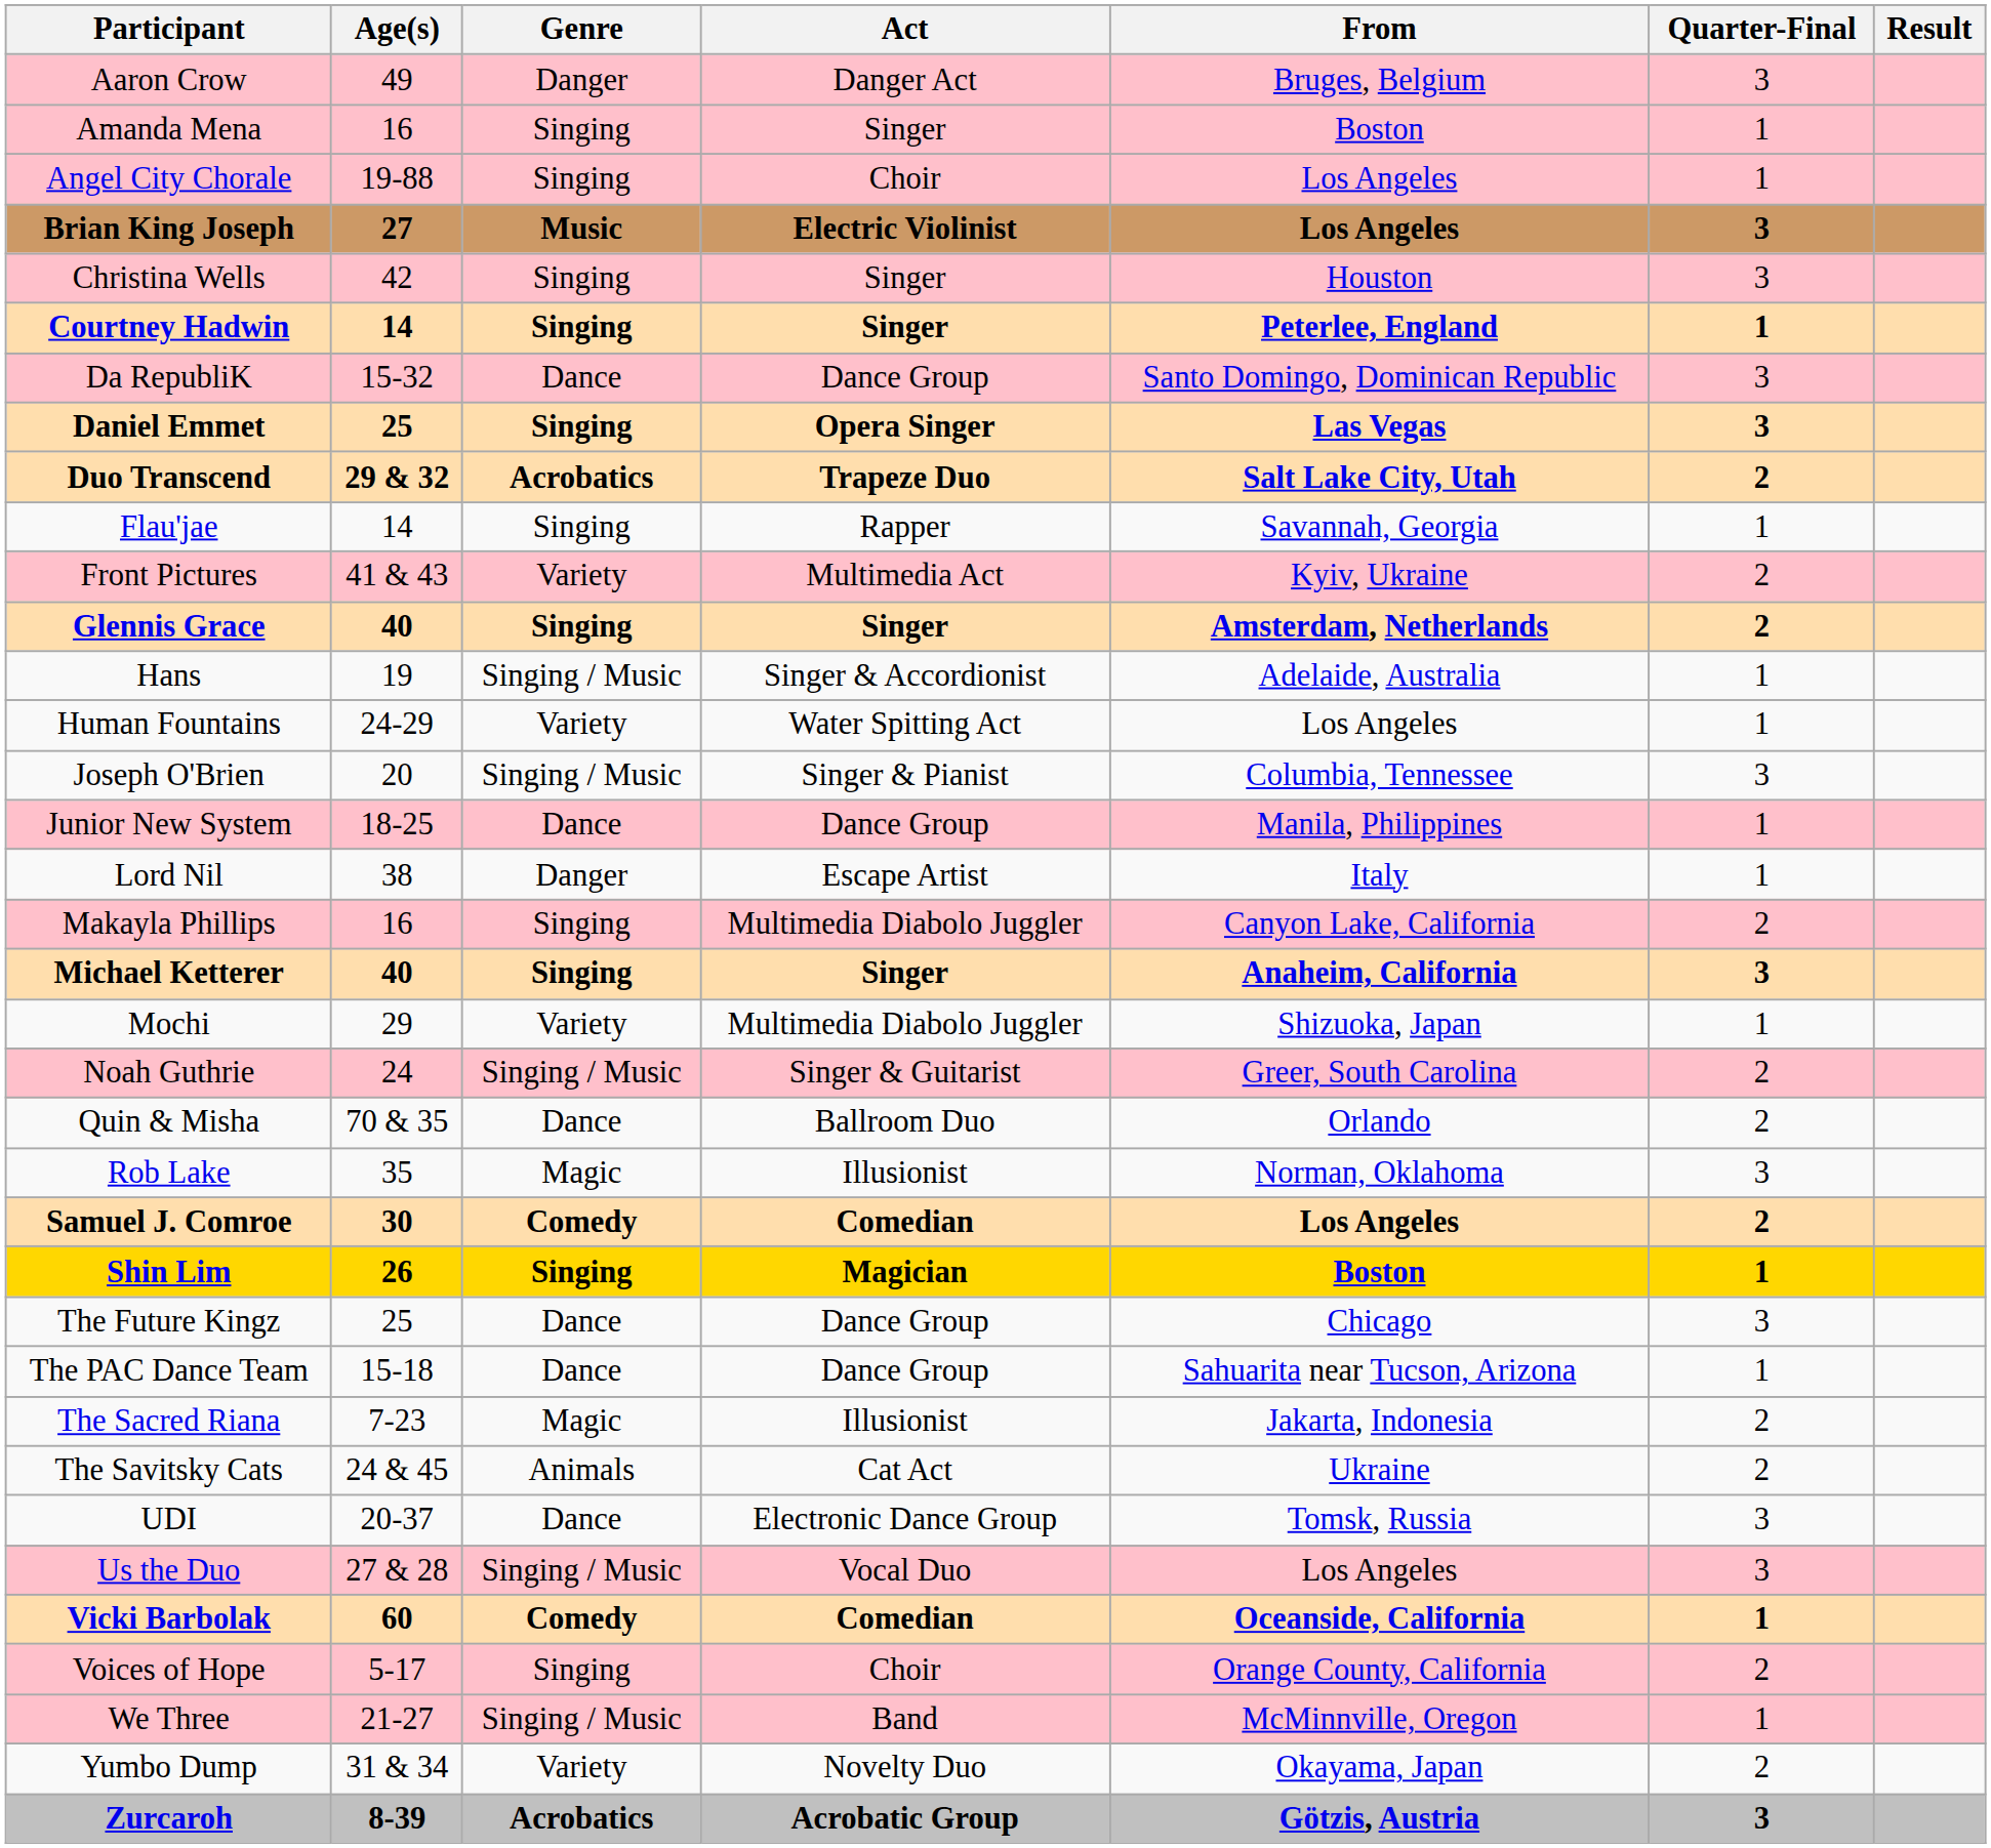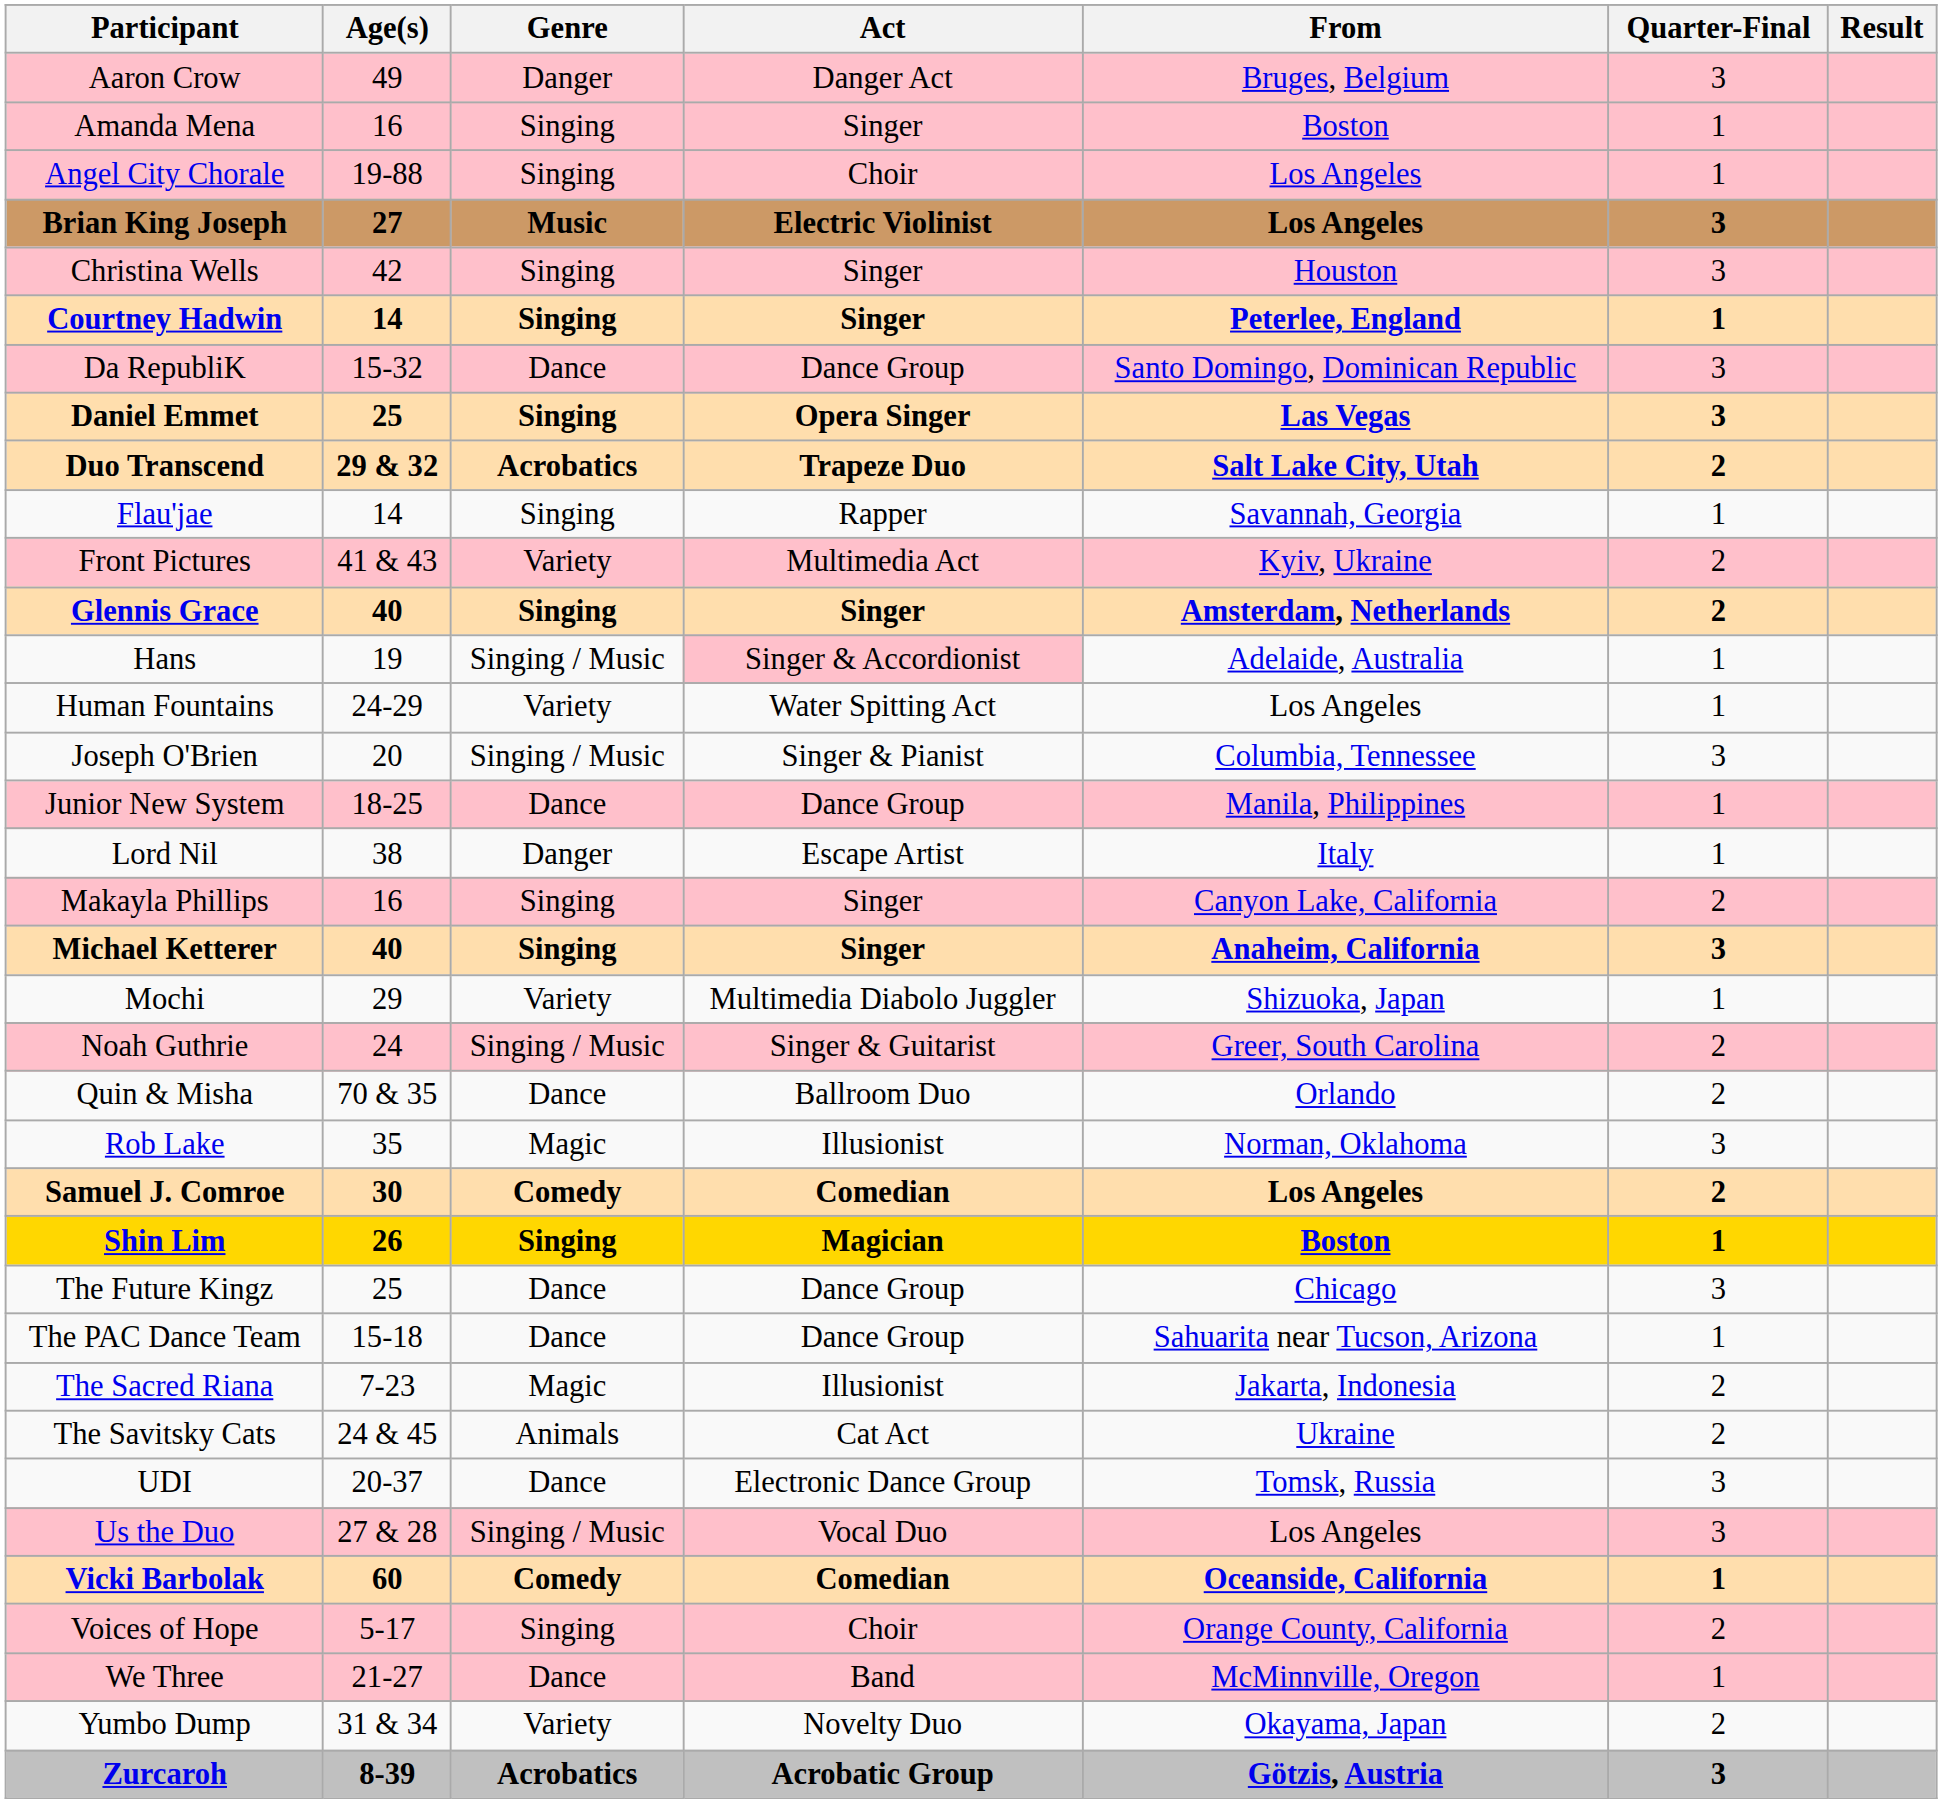 <table class="wikitable sortable" style="margin-left: auto; margin-right: auto; border: none; width:80%; text-align:center;">
 <tr valign="top">
 <th>Participant</th>
 <th class="unsortable">Age(s) </th>
 <th>Genre</th>
 <th class="unsortable">Act</th>
 <th>From</th>
 <th>Quarter-Final</th>
 <th>Result</th>
 </tr>
 <tr style="background:pink;">
 <td>Aaron Crow</td>
 <td>49</td>
 <td>Danger</td>
 <td>Danger Act</td>
 <td><a href='#'>Bruges</a>, <a href='#'>Belgium</a></td>
 <td>3</td>
 <td></td>
 </tr>
 <tr style="background:pink;">
 <td>Amanda Mena </td>
 <td>16</td>
 <td>Singing</td>
 <td>Singer</td>
 <td><a href='#'>Boston</a></td>
 <td>1</td>
 <td></td>
 </tr>
 <tr style="background:pink;">
 <td><a href='#'>Angel City Chorale</a> </td>
 <td>19-88</td>
 <td>Singing</td>
 <td>Choir</td>
 <td><a href='#'>Los Angeles</a></td>
 <td>1</td>
 <td></td>
 </tr>
 <tr style="background:#c96;">
 <td><strong>Brian King Joseph</strong></td>
 <td><strong>27</strong></td>
 <td><strong>Music</strong></td>
 <td><strong>Electric Violinist</strong></td>
 <td><strong>Los Angeles</strong></td>
 <td><strong>3</strong></td>
 <td><strong></strong></td>
 </tr>
 <tr style="background:pink;">
 <td>Christina Wells</td>
 <td>42</td>
 <td>Singing</td>
 <td>Singer</td>
 <td><a href='#'>Houston</a></td>
 <td>3</td>
 <td></td>
 </tr>
 <tr style="background:NavajoWhite">
 <td><strong><a href='#'>Courtney Hadwin</a></strong> </td>
 <td><strong>14</strong></td>
 <td><strong>Singing</strong></td>
 <td><strong>Singer</strong></td>
 <td><strong><a href='#'>Peterlee, England</a></strong></td>
 <td><strong>1</strong></td>
 <td><strong></strong></td>
 </tr>
 <tr style="background:pink;">
 <td>Da RepubliK</td>
 <td>15-32</td>
 <td>Dance</td>
 <td>Dance Group</td>
 <td><a href='#'>Santo Domingo</a>, <a href='#'>Dominican Republic</a></td>
 <td>3</td>
 <td></td>
 </tr>
 <tr style="color:black; background:NavajoWhite">
 <td><strong>Daniel Emmet</strong> </td>
 <td><strong>25</strong></td>
 <td><strong>Singing</strong></td>
 <td><strong>Opera Singer</strong></td>
 <td><strong><a href='#'>Las Vegas</a></strong></td>
 <td><strong>3</strong></td>
 <td><strong></strong></td>
 </tr>
 <tr style="background:NavajoWhite">
 <td><strong>Duo Transcend</strong></td>
 <td><strong>29 & 32</strong></td>
 <td><strong>Acrobatics</strong></td>
 <td><strong>Trapeze Duo</strong></td>
 <td><strong><a href='#'>Salt Lake City, Utah</a></strong></td>
 <td><strong>2</strong></td>
 <td><strong></strong></td>
 </tr>
 <tr>
 <td><a href='#'>Flau'jae</a> </td>
 <td>14</td>
 <td>Singing</td>
 <td>Rapper</td>
 <td><a href='#'>Savannah, Georgia</a></td>
 <td>1</td>
 <td></td>
 </tr>
 <tr style="background:pink;">
 <td>Front Pictures  </td>
 <td>41 & 43</td>
 <td>Variety</td>
 <td>Multimedia Act</td>
 <td><a href='#'>Kyiv</a>, <a href='#'>Ukraine</a></td>
 <td>2</td>
 <td></td>
 </tr>
 <tr style="background:NavajoWhite">
 <td><strong><a href='#'>Glennis Grace</a></strong></td>
 <td><strong>40</strong></td>
 <td><strong>Singing</strong></td>
 <td><strong>Singer</strong></td>
 <td><strong><a href='#'>Amsterdam</a>, <a href='#'>Netherlands</a></strong></td>
 <td><strong>2</strong></td>
 <td><strong></strong></td>
 </tr>
 <tr>
 <td>Hans</td>
 <td>19</td>
 <td>Singing / Music</td>
-<td>Singer & Accordionist</td>
+<td style="background: pink;">Singer & Accordionist</td>
 <td><a href='#'>Adelaide</a>, <a href='#'>Australia</a></td>
 <td>1</td>
 <td></td>
 </tr>
 <tr>
 <td>Human Fountains </td>
 <td>24-29</td>
 <td>Variety</td>
 <td>Water Spitting Act</td>
 <td>Los Angeles</td>
 <td>1</td>
 <td></td>
 </tr>
 <tr>
 <td>Joseph O'Brien</td>
 <td>20</td>
 <td>Singing / Music</td>
 <td>Singer & Pianist</td>
 <td><a href='#'>Columbia, Tennessee</a></td>
 <td>3</td>
 <td></td>
 </tr>
 <tr style="background:pink;">
 <td>Junior New System</td>
 <td>18-25</td>
 <td>Dance</td>
 <td>Dance Group</td>
 <td><a href='#'>Manila</a>, <a href='#'>Philippines</a></td>
 <td>1</td>
 <td></td>
 </tr>
 <tr>
 <td>Lord Nil</td>
 <td>38</td>
 <td>Danger</td>
 <td>Escape Artist</td>
 <td><a href='#'>Italy</a></td>
 <td>1</td>
 <td></td>
 </tr>
 <tr style="background:pink;">
 <td>Makayla Phillips </td>
 <td>16</td>
 <td>Singing</td>
-<td>Multimedia Diabolo Juggler</td>
+<td>Singer</td>
 <td><a href='#'>Canyon Lake, California</a></td>
 <td>2</td>
 <td></td>
 </tr>
 <tr style="background:Navajowhite">
 <td><strong>Michael Ketterer</strong> </td>
 <td><strong>40</strong></td>
 <td><strong>Singing</strong></td>
 <td><strong>Singer</strong></td>
 <td><strong><a href='#'>Anaheim, California</a></strong></td>
 <td><strong>3</strong></td>
 <td><strong></strong></td>
 </tr>
 <tr>
 <td>Mochi</td>
 <td>29</td>
 <td>Variety</td>
 <td>Multimedia Diabolo Juggler</td>
 <td><a href='#'>Shizuoka</a>, <a href='#'>Japan</a></td>
 <td>1</td>
 <td></td>
 </tr>
 <tr style="background:pink;">
 <td>Noah Guthrie</td>
 <td>24</td>
 <td>Singing / Music</td>
 <td>Singer & Guitarist</td>
 <td><a href='#'>Greer, South Carolina</a></td>
 <td>2</td>
 <td></td>
 </tr>
 <tr>
 <td>Quin & Misha </td>
 <td>70 & 35</td>
 <td>Dance</td>
 <td>Ballroom Duo</td>
 <td><a href='#'>Orlando</a></td>
 <td>2</td>
 <td></td>
 </tr>
 <tr>
 <td><a href='#'>Rob Lake</a></td>
 <td>35</td>
 <td>Magic</td>
 <td>Illusionist</td>
 <td><a href='#'>Norman, Oklahoma</a></td>
 <td>3</td>
 <td></td>
 </tr>
 <tr style="background:Navajowhite">
 <td><strong>Samuel J. Comroe</strong></td>
 <td><strong>30</strong></td>
 <td><strong>Comedy</strong></td>
 <td><strong>Comedian</strong></td>
 <td><strong>Los Angeles</strong></td>
 <td><strong>2</strong></td>
 <td><strong></strong></td>
 </tr>
 <tr style="background:gold;">
 <td><strong><a href='#'>Shin Lim</a></strong></td>
 <td><strong>26</strong></td>
 <td><strong>Singing</strong></td>
 <td><strong>Magician</strong></td>
 <td><strong><a href='#'>Boston</a></strong></td>
 <td><strong>1</strong></td>
 <td><strong></strong></td>
 </tr>
 <tr>
 <td>The Future Kingz</td>
 <td>25</td>
 <td>Dance</td>
 <td>Dance Group</td>
 <td><a href='#'>Chicago</a></td>
 <td>3</td>
 <td></td>
 </tr>
 <tr>
 <td>The PAC Dance Team</td>
 <td>15-18</td>
 <td>Dance</td>
 <td>Dance Group</td>
 <td><a href='#'>Sahuarita</a> near <a href='#'>Tucson, Arizona</a></td>
 <td>1</td>
 <td></td>
 </tr>
 <tr>
 <td><a href='#'>The Sacred Riana</a></td>
 <td>7-23</td>
 <td>Magic</td>
 <td>Illusionist</td>
 <td><a href='#'>Jakarta</a>, <a href='#'>Indonesia</a></td>
 <td>2</td>
 <td></td>
 </tr>
 <tr>
 <td>The Savitsky Cats</td>
 <td>24 & 45</td>
 <td>Animals</td>
 <td>Cat Act</td>
 <td><a href='#'>Ukraine</a></td>
 <td>2</td>
 <td></td>
 </tr>
 <tr>
 <td>UDI</td>
 <td>20-37</td>
 <td>Dance</td>
 <td>Electronic Dance Group</td>
 <td><a href='#'>Tomsk</a>, <a href='#'>Russia</a></td>
 <td>3</td>
 <td></td>
 </tr>
 <tr style="background:pink;">
 <td><a href='#'>Us the Duo</a></td>
 <td>27 & 28</td>
 <td>Singing / Music</td>
 <td>Vocal Duo</td>
 <td>Los Angeles</td>
 <td>3</td>
 <td></td>
 </tr>
 <tr style="background:Navajowhite">
 <td><strong><a href='#'>Vicki Barbolak</a></strong></td>
 <td><strong>60</strong></td>
 <td><strong>Comedy</strong></td>
 <td><strong>Comedian</strong></td>
 <td><strong><a href='#'>Oceanside, California</a></strong></td>
 <td><strong>1</strong></td>
 <td><strong></strong></td>
 </tr>
 <tr style="background:pink;">
 <td>Voices of Hope  </td>
 <td>5-17</td>
 <td>Singing</td>
 <td>Choir</td>
 <td><a href='#'>Orange County, California</a></td>
 <td>2</td>
 <td></td>
 </tr>
 <tr style="background:pink;">
 <td>We Three</td>
 <td>21-27</td>
-<td>Singing / Music</td>
+<td>Dance</td>
 <td>Band</td>
 <td><a href='#'>McMinnville, Oregon</a></td>
 <td>1</td>
 <td></td>
 </tr>
 <tr>
 <td>Yumbo Dump</td>
 <td>31 & 34</td>
 <td>Variety</td>
 <td>Novelty Duo</td>
 <td><a href='#'>Okayama, Japan</a></td>
 <td>2</td>
 <td></td>
 </tr>
 <tr style="background:Silver;">
 <td><strong><a href='#'>Zurcaroh</a></strong> </td>
 <td><strong>8-39</strong></td>
 <td><strong>Acrobatics</strong></td>
 <td><strong>Acrobatic Group</strong></td>
 <td><strong><a href='#'>Götzis</a>, <a href='#'>Austria</a></strong></td>
 <td><strong>3</strong></td>
 <td><strong></strong></td>
 </tr>
 </table>
